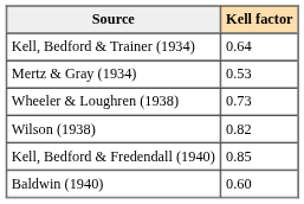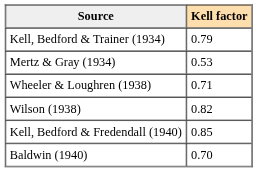 <table border="1" cellpadding="5" cellspacing="0" align="center">
 <tr>
 <th style="background:#efefef;">Source</th>
 <th colspan="2" style="background:#ffdead;">Kell factor</th>
 </tr>
 <tr>
 <td>Kell, Bedford & Trainer (1934)</td>
-<td>0.64</td>
+<td>0.79</td>
 </tr>
 <tr>
 <td>Mertz & Gray (1934)</td>
 <td>0.53</td>
 </tr>
 <tr>
 <td>Wheeler & Loughren (1938)</td>
-<td>0.73</td>
+<td>0.71</td>
 </tr>
 <tr>
 <td>Wilson (1938)</td>
 <td>0.82</td>
 </tr>
 <tr>
 <td>Kell, Bedford & Fredendall (1940)</td>
 <td>0.85</td>
 </tr>
 <tr>
 <td>Baldwin (1940)</td>
-<td>0.60</td>
+<td>0.70</td>
 </tr>
 </table>
